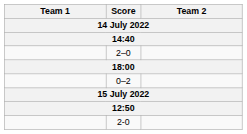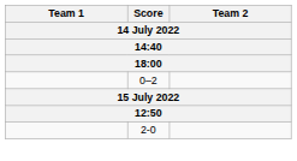 <table class="wikitable" style="text-align: center; font-size:90% ">
 <tr>
 <th align="right" width="160">Team 1</th>
 <th width="50">Score</th>
 <th align="left" width="160">Team 2</th>
 </tr>
 <tr>
 <th colspan=3>14 July 2022</th>
 </tr>
 <tr>
 <th colspan=3>14:40</th>
-</tr>
-<tr>
-<td align=right></td>
-<td align=center>2–0</td>
-<td align=left></td>
 </tr>
 <tr>
 <th colspan=3>18:00</th>
 </tr>
 <tr>
 <td align=right></td>
 <td align=center>0–2</td>
 <td align=left></td>
 </tr>
 <tr>
 <th colspan=3>15 July 2022</th>
 </tr>
 <tr>
 <th colspan=3>12:50</th>
 </tr>
 <tr>
 <td align=right></td>
 <td align=center>2-0</td>
 <td align=left></td>
 </tr>
 </table>
